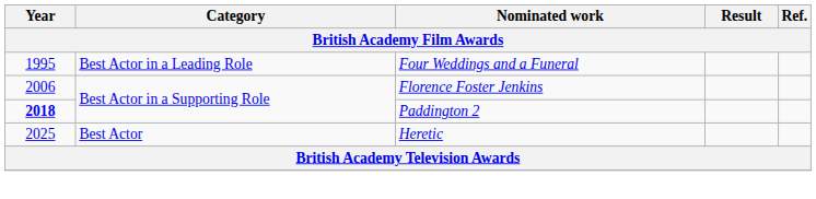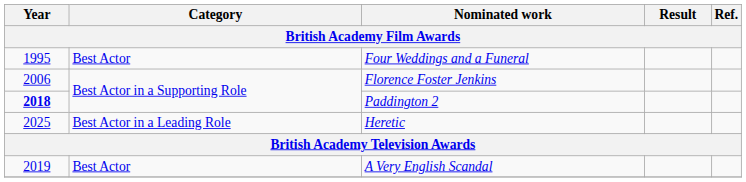 <table class=wikitable>
 <tr>
 <th scope="col" style="width:5em;">Year</th>
 <th scope="col" style="width:26em;">Category</th>
 <th scope="col" style="width:25em;">Nominated work</th>
 <th scope="col" style="width:5em;">Result</th>
 <th>Ref.</th>
 </tr>
 <tr>
 <th colspan="5"><a href='#'>British Academy Film Awards</a></th>
 </tr>
 <tr>
 <td style="text-align:center;"><a href='#'>1995</a></td>
-<td><a href='#'>Best Actor in a Leading Role</a></td>
+<td><a href='#'>Best Actor</a></td>
 <td><em><a href='#'>Four Weddings and a Funeral</a></em></td>
 <td></td>
 <td style="text-align:center;"></td>
 </tr>
 <tr>
 <td style="text-align:center;"><a href='#'>2006</a></td>
 <td rowspan="2"><a href='#'>Best Actor in a Supporting Role</a></td>
 <td><em><a href='#'>Florence Foster Jenkins</a></em></td>
 <td></td>
 <td style="text-align:center;"></td>
 </tr>
 <tr>
 <td style="text-align:center;"><strong><a href='#'>2018</a></strong></td>
 <td><em><a href='#'>Paddington 2</a></em></td>
 <td></td>
 <td style="text-align:center;"></td>
 </tr>
 <tr>
 <td style="text-align:center;"><a href='#'>2025</a></td>
-<td><a href='#'>Best Actor</a></td>
+<td><a href='#'>Best Actor in a Leading Role</a></td>
 <td><em><a href='#'>Heretic</a></em></td>
 <td></td>
 <td align="center"></td>
 </tr>
 <tr>
 <th colspan="5"><a href='#'>British Academy Television Awards</a></th>
 </tr>
 <tr>
+<td style="text-align:center;"><a href='#'>2019</a></td>
+<td><a href='#'>Best Actor</a></td>
+<td><em><a href='#'>A Very English Scandal</a></em></td>
+<td></td>
+<td style="text-align:center;"></td>
+</tr>
+<tr>
 </tr>
 </table>
